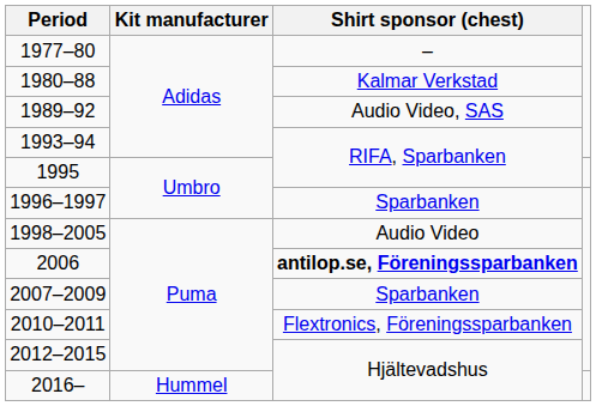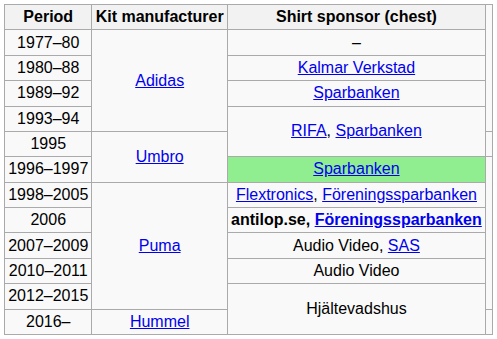 <table class="wikitable" style="text-align: center">
 <tr>
 <th>Period</th>
 <th>Kit manufacturer</th>
 <th>Shirt sponsor (chest)</th>
 </tr>
 <tr>
 <td>1977–80</td>
 <td rowspan=4><a href='#'>Adidas</a></td>
 <td>–</td>
 </tr>
 <tr>
 <td>1980–88</td>
 <td><a href='#'>Kalmar Verkstad</a></td>
 </tr>
 <tr>
 <td>1989–92</td>
-<td>Audio Video, <a href='#'>SAS</a></td>
+<td><a href='#'>Sparbanken</a></td>
 </tr>
 <tr>
 <td>1993–94</td>
 <td rowspan=2><a href='#'>RIFA</a>, <a href='#'>Sparbanken</a></td>
 </tr>
 <tr>
 <td>1995</td>
 <td rowspan=2><a href='#'>Umbro</a></td>
 <td></td>
 </tr>
 <tr>
 <td>1996–1997</td>
-<td><a href='#'>Sparbanken</a></td>
+<td style="background: lightgreen;"><a href='#'>Sparbanken</a></td>
 </tr>
 <tr>
 <td>1998–2005</td>
 <td rowspan=5><a href='#'>Puma</a></td>
-<td>Audio Video</td>
+<td><a href='#'>Flextronics</a>, <a href='#'>Föreningssparbanken</a></td>
 </tr>
 <tr>
 <td>2006</td>
 <td><strong>antilop.se, <a href='#'>Föreningssparbanken</a></strong></td>
 </tr>
 <tr>
 <td>2007–2009</td>
-<td><a href='#'>Sparbanken</a></td>
+<td>Audio Video, <a href='#'>SAS</a></td>
 </tr>
 <tr>
 <td>2010–2011</td>
-<td><a href='#'>Flextronics</a>, <a href='#'>Föreningssparbanken</a></td>
+<td>Audio Video</td>
 </tr>
 <tr>
 <td>2012–2015</td>
 <td rowspan=2>Hjältevadshus</td>
 </tr>
 <tr>
 <td>2016–</td>
 <td><a href='#'>Hummel</a></td>
 <td></td>
 </tr>
 </table>
